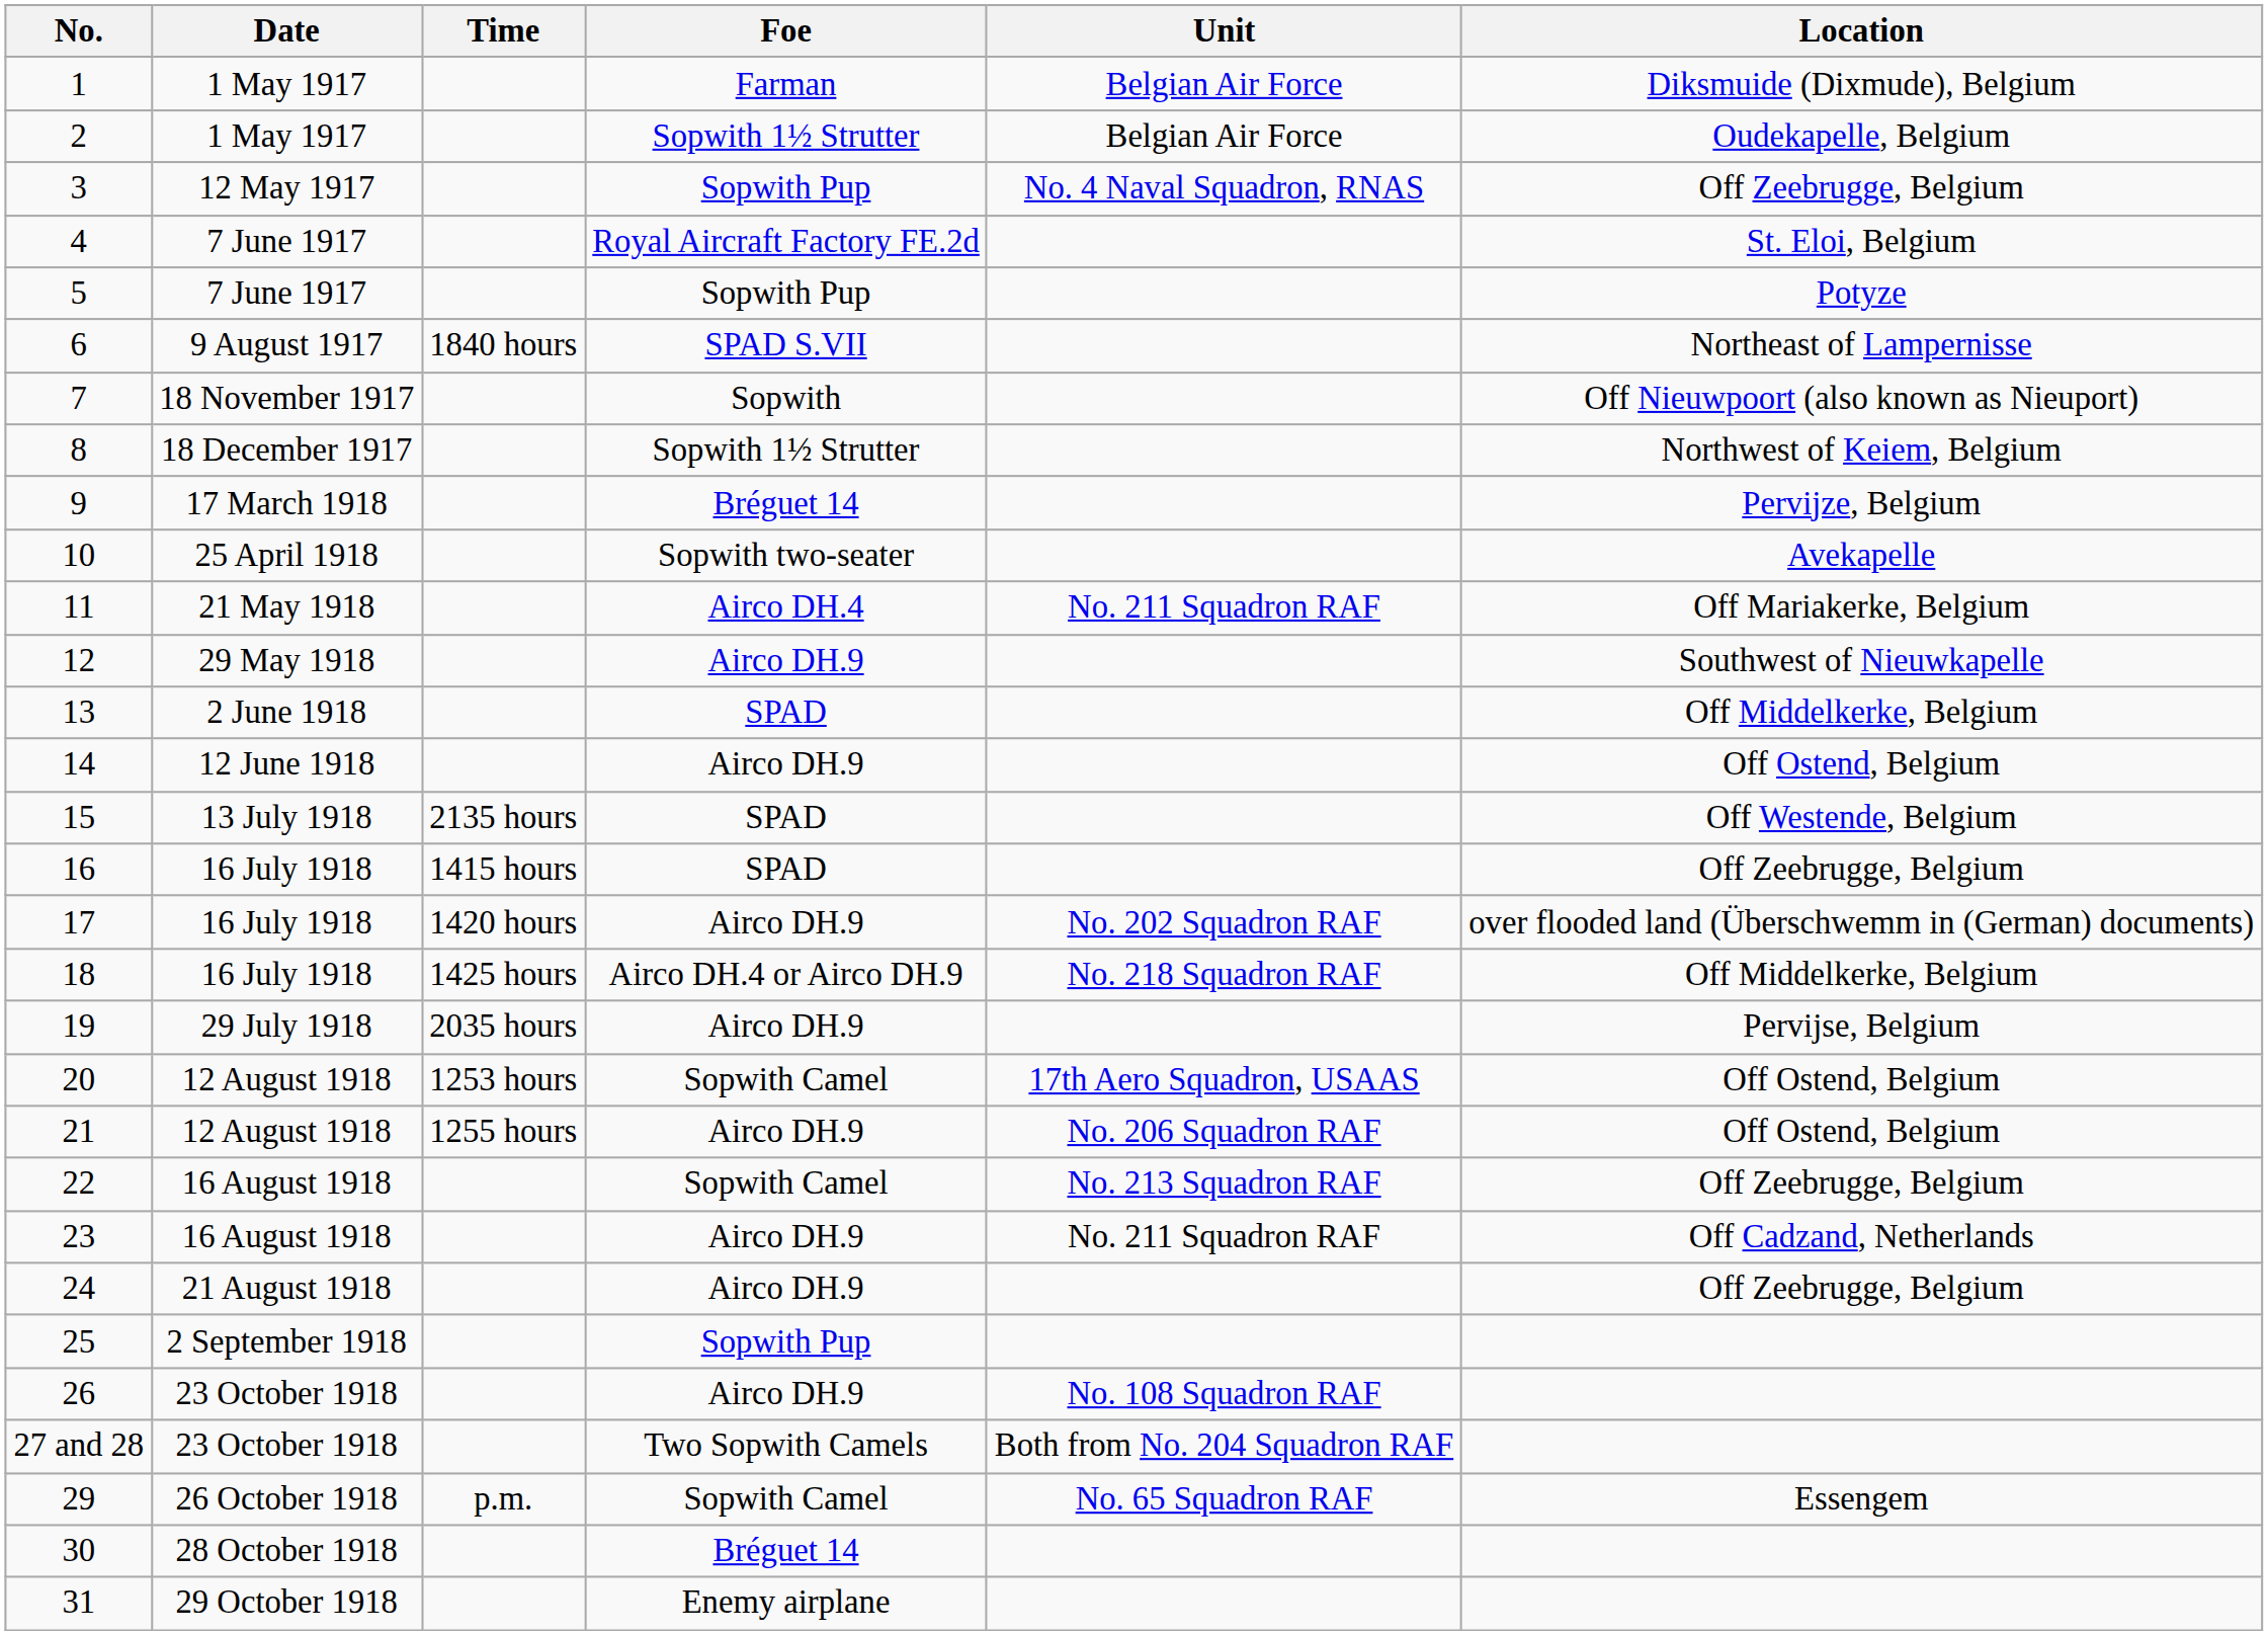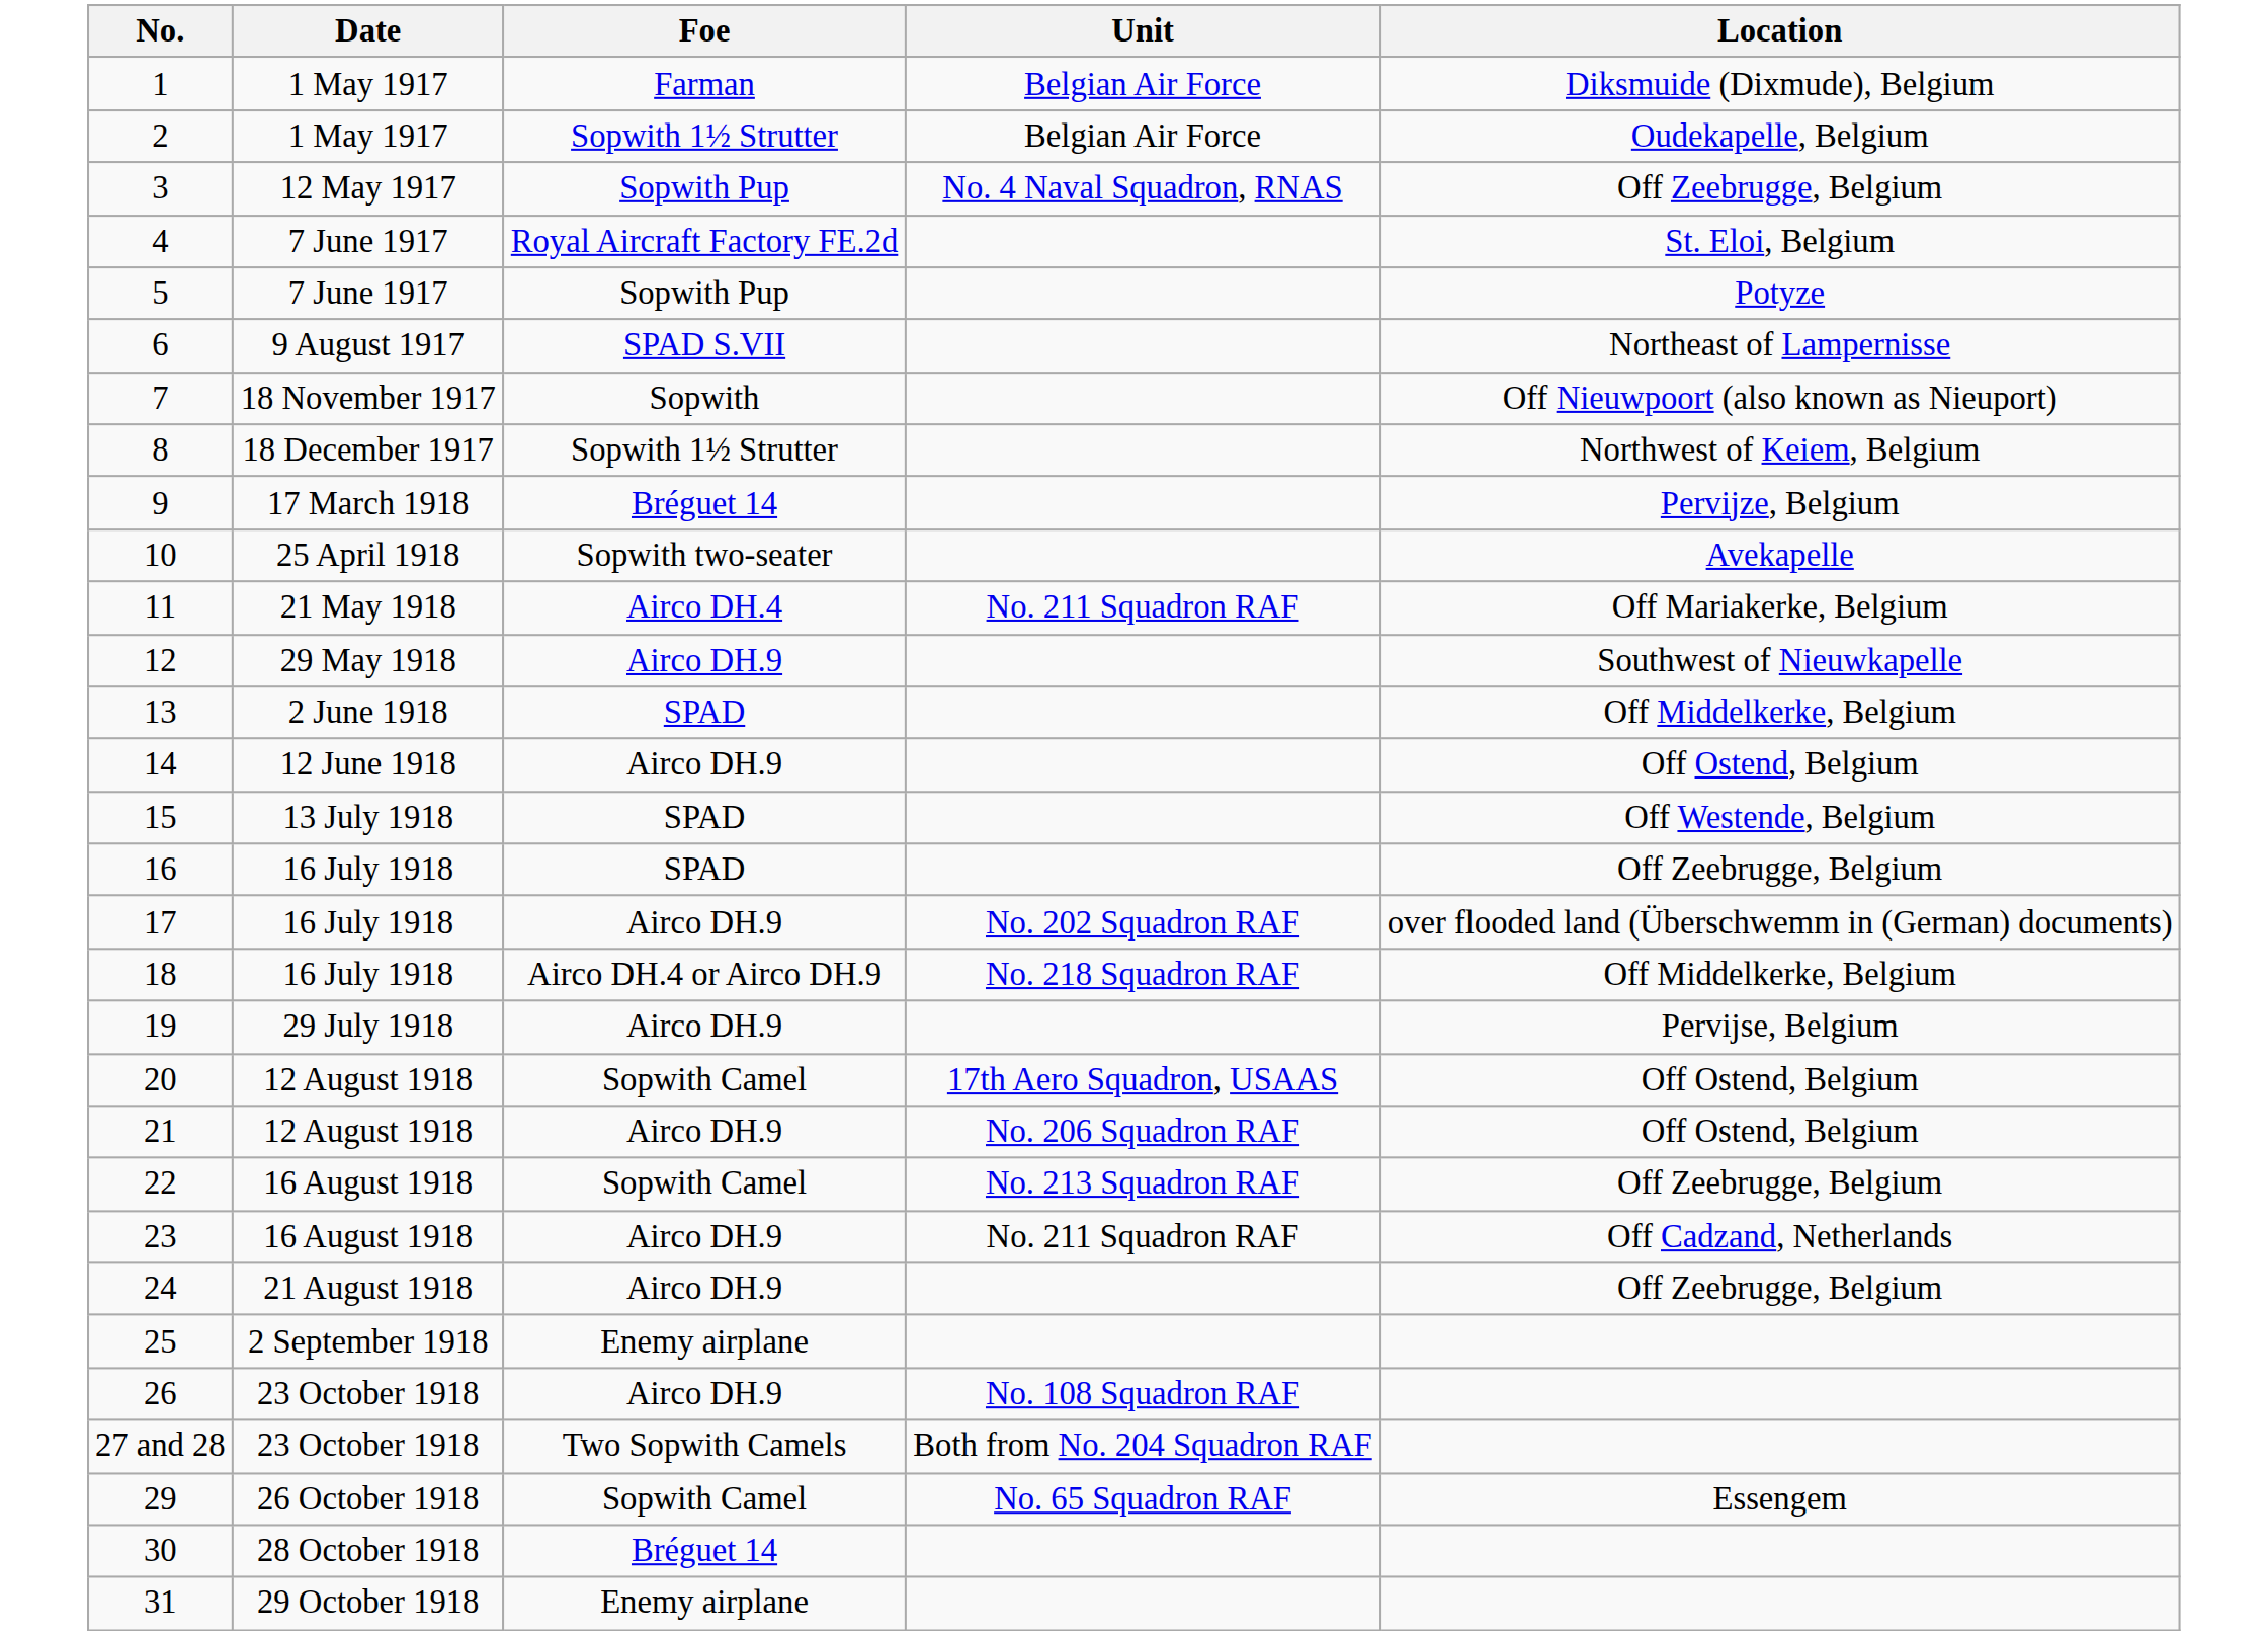 <table class="wikitable" border="1" style="margin: 1em auto 1em auto">
 <tr>
 <th>No.</th>
 <th>Date</th>
-<th>Time</th>
 <th>Foe</th>
 <th>Unit</th>
 <th>Location</th>
 </tr>
 <tr>
 <td align="center">1</td>
 <td align="center">1 May 1917</td>
-<td align="center"></td>
 <td align="center"><a href='#'>Farman</a></td>
 <td align="center"><a href='#'>Belgian Air Force</a></td>
 <td align="center"><a href='#'>Diksmuide</a> (Dixmude), Belgium</td>
 </tr>
 <tr>
 <td align="center">2</td>
 <td align="center">1 May 1917</td>
-<td align="center"></td>
 <td align="center"><a href='#'>Sopwith 1½ Strutter</a></td>
 <td align="center">Belgian Air Force</td>
 <td align="center"><a href='#'>Oudekapelle</a>, Belgium</td>
 </tr>
 <tr>
 <td align="center">3</td>
 <td align="center">12 May 1917</td>
-<td align="center"></td>
 <td align="center"><a href='#'>Sopwith Pup</a></td>
 <td align="center"><a href='#'>No. 4 Naval Squadron</a>, <a href='#'>RNAS</a></td>
 <td align="center">Off <a href='#'>Zeebrugge</a>, Belgium</td>
 </tr>
 <tr>
 <td align="center">4</td>
 <td align="center">7 June 1917</td>
-<td align="center"></td>
 <td align="center"><a href='#'>Royal Aircraft Factory FE.2d</a></td>
 <td align="center"></td>
 <td align="center"><a href='#'>St. Eloi</a>, Belgium</td>
 </tr>
 <tr>
 <td align="center">5</td>
 <td align="center">7 June 1917</td>
-<td align="center"></td>
 <td align="center">Sopwith Pup</td>
 <td align="center"></td>
 <td align="center"><a href='#'>Potyze</a></td>
 </tr>
 <tr>
 <td align="center">6</td>
 <td align="center">9 August 1917</td>
-<td align="center">1840 hours</td>
 <td align="center"><a href='#'>SPAD S.VII</a></td>
 <td align="center"></td>
 <td align="center">Northeast of <a href='#'>Lampernisse</a></td>
 </tr>
 <tr>
 <td align="center">7</td>
 <td align="center">18 November 1917</td>
-<td align="center"></td>
 <td align="center">Sopwith</td>
 <td align="center"></td>
 <td align="center">Off <a href='#'>Nieuwpoort</a> (also known as Nieuport)</td>
 </tr>
 <tr>
 <td align="center">8</td>
 <td align="center">18 December 1917</td>
-<td align="center"></td>
 <td align="center">Sopwith 1½ Strutter</td>
 <td align="center"></td>
 <td align="center">Northwest of <a href='#'>Keiem</a>, Belgium</td>
 </tr>
 <tr>
 <td align="center">9</td>
 <td align="center">17 March 1918</td>
-<td align="center"></td>
 <td align="center"><a href='#'>Bréguet 14</a></td>
 <td align="center"></td>
 <td align="center"><a href='#'>Pervijze</a>, Belgium</td>
 </tr>
 <tr>
 <td align="center">10</td>
 <td align="center">25 April 1918</td>
-<td align="center"></td>
 <td align="center">Sopwith two-seater</td>
 <td align="center"></td>
 <td align="center"><a href='#'>Avekapelle</a></td>
 </tr>
 <tr>
 <td align="center">11</td>
 <td align="center">21 May 1918</td>
-<td align="center"></td>
 <td align="center"><a href='#'>Airco DH.4</a></td>
 <td align="center"><a href='#'>No. 211 Squadron RAF</a></td>
 <td align="center">Off Mariakerke, Belgium</td>
 </tr>
 <tr>
 <td align="center">12</td>
 <td align="center">29 May 1918</td>
-<td align="center"></td>
 <td align="center"><a href='#'>Airco DH.9</a></td>
 <td align="center"></td>
 <td align="center">Southwest of <a href='#'>Nieuwkapelle</a></td>
 </tr>
 <tr>
 <td align="center">13</td>
 <td align="center">2 June 1918</td>
-<td align="center"></td>
 <td align="center"><a href='#'>SPAD</a></td>
 <td align="center"></td>
 <td align="center">Off <a href='#'>Middelkerke</a>, Belgium</td>
 </tr>
 <tr>
 <td align="center">14</td>
 <td align="center">12 June 1918</td>
-<td align="center"></td>
 <td align="center">Airco DH.9</td>
 <td align="center"></td>
 <td align="center">Off <a href='#'>Ostend</a>, Belgium</td>
 </tr>
 <tr>
 <td align="center">15</td>
 <td align="center">13 July 1918</td>
-<td align="center">2135 hours</td>
 <td align="center">SPAD</td>
 <td align="center"></td>
 <td align="center">Off <a href='#'>Westende</a>, Belgium</td>
 </tr>
 <tr>
 <td align="center">16</td>
 <td align="center">16 July 1918</td>
-<td align="center">1415 hours</td>
 <td align="center">SPAD</td>
 <td align="center"></td>
 <td align="center">Off Zeebrugge, Belgium</td>
 </tr>
 <tr>
 <td align="center">17</td>
 <td align="center">16 July 1918</td>
-<td align="center">1420 hours</td>
 <td align="center">Airco DH.9</td>
 <td align="center"><a href='#'>No. 202 Squadron RAF</a></td>
 <td align="center">over flooded land (Überschwemm in (German) documents)</td>
 </tr>
 <tr>
 <td align="center">18</td>
 <td align="center">16 July 1918</td>
-<td align="center">1425 hours</td>
 <td align="center">Airco DH.4 or Airco DH.9</td>
 <td align="center"><a href='#'>No. 218 Squadron RAF</a></td>
 <td align="center">Off Middelkerke, Belgium</td>
 </tr>
 <tr>
 <td align="center">19</td>
 <td align="center">29 July 1918</td>
-<td align="center">2035 hours</td>
 <td align="center">Airco DH.9</td>
 <td align="center"></td>
 <td align="center">Pervijse, Belgium</td>
 </tr>
 <tr>
 <td align="center">20</td>
 <td align="center">12 August 1918</td>
-<td align="center">1253 hours</td>
 <td align="center">Sopwith Camel</td>
 <td align="center"><a href='#'>17th Aero Squadron</a>, <a href='#'>USAAS</a></td>
 <td align="center">Off Ostend, Belgium</td>
 </tr>
 <tr }>
 <td align="center">21</td>
 <td align="center">12 August 1918</td>
-<td align="center">1255 hours</td>
 <td align="center">Airco DH.9</td>
 <td align="center"><a href='#'>No. 206 Squadron RAF</a></td>
 <td align="center">Off Ostend, Belgium</td>
 </tr>
 <tr>
 <td align="center">22</td>
 <td align="center">16 August 1918</td>
-<td align="center"></td>
 <td align="center">Sopwith Camel</td>
 <td align="center"><a href='#'>No. 213 Squadron RAF</a></td>
 <td align="center">Off Zeebrugge, Belgium</td>
 </tr>
 <tr>
 <td align="center">23</td>
 <td align="center">16 August 1918</td>
-<td align="center"></td>
 <td align="center">Airco DH.9</td>
 <td align="center">No. 211 Squadron RAF</td>
 <td align="center">Off <a href='#'>Cadzand</a>, Netherlands</td>
 </tr>
 <tr>
 <td align="center">24</td>
 <td align="center">21 August 1918</td>
-<td align="center"></td>
 <td align="center">Airco DH.9</td>
 <td align="center"></td>
 <td align="center">Off Zeebrugge, Belgium</td>
 </tr>
 <tr>
 <td align="center">25</td>
 <td align="center">2 September 1918</td>
-<td align="center"></td>
-<td align="center"><a href='#'>Sopwith Pup</a></td>
+<td align="center">Enemy airplane</td>
 <td align="center"></td>
 <td align="center"></td>
 </tr>
 <tr>
 <td align="center">26</td>
 <td align="center">23 October 1918</td>
-<td align="center"></td>
 <td align="center">Airco DH.9</td>
 <td align="center"><a href='#'>No. 108 Squadron RAF</a></td>
 <td align="center"></td>
 </tr>
 <tr>
 <td align="center">27 and 28</td>
 <td align="center">23 October 1918</td>
-<td align="center"></td>
 <td align="center">Two Sopwith Camels</td>
 <td align="center">Both from <a href='#'>No. 204 Squadron RAF</a></td>
 <td align="center"></td>
 </tr>
 <tr>
 <td align="center">29</td>
 <td align="center">26 October 1918</td>
-<td align="center">p.m.</td>
 <td align="center">Sopwith Camel</td>
 <td align="center"><a href='#'>No. 65 Squadron RAF</a></td>
 <td align="center">Essengem</td>
 </tr>
 <tr>
 <td align="center">30</td>
 <td align="center">28 October 1918</td>
-<td align="center"></td>
 <td align="center"><a href='#'>Bréguet 14</a></td>
 <td align="center"></td>
 <td align="center"></td>
 </tr>
 <tr>
 <td align="center">31</td>
 <td align="center">29 October 1918</td>
-<td align="center"></td>
 <td align="center">Enemy airplane</td>
 <td align="center"></td>
 <td align="center"></td>
 </tr>
 </table>
